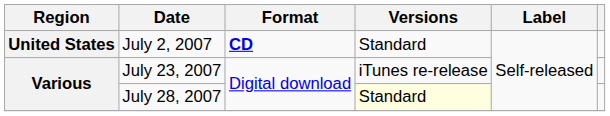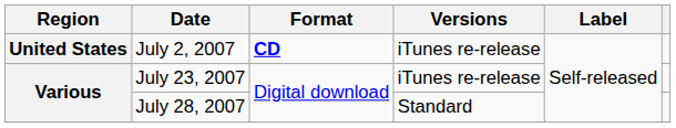 <table class="wikitable plainrowheaders">
 <tr>
 <th scope="col">Region</th>
 <th scope="col">Date</th>
 <th scope="col">Format</th>
 <th scope="col">Versions</th>
 <th scope="col">Label</th>
 <th scope="col"></th>
 </tr>
 <tr>
 <th scope="row">United States</th>
 <td>July 2, 2007</td>
 <td><strong><a href='#'>CD</a></strong></td>
-<td>Standard</td>
+<td>iTunes re-release</td>
 <td rowspan="3">Self-released</td>
 <td align="center"></td>
 </tr>
 <tr>
 <th scope="row" rowspan="2">Various</th>
 <td>July 23, 2007</td>
 <td rowspan="2"><a href='#'>Digital download</a></td>
 <td>iTunes re-release</td>
 <td align="center"></td>
 </tr>
 <tr>
 <td>July 28, 2007</td>
-<td style="background: lightyellow;">Standard</td>
+<td>Standard</td>
 <td align="center"></td>
 </tr>
 <tr>
 </tr>
 </table>
